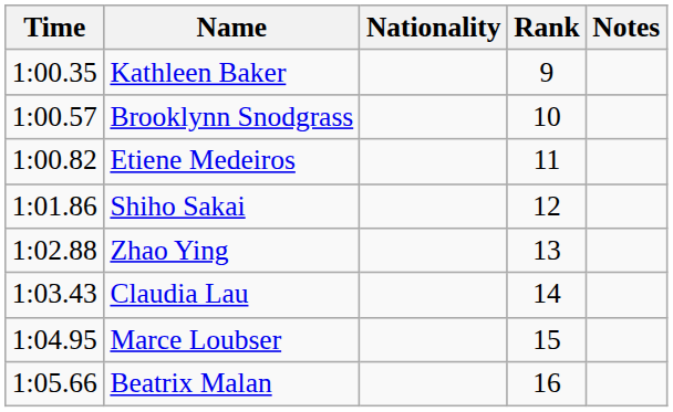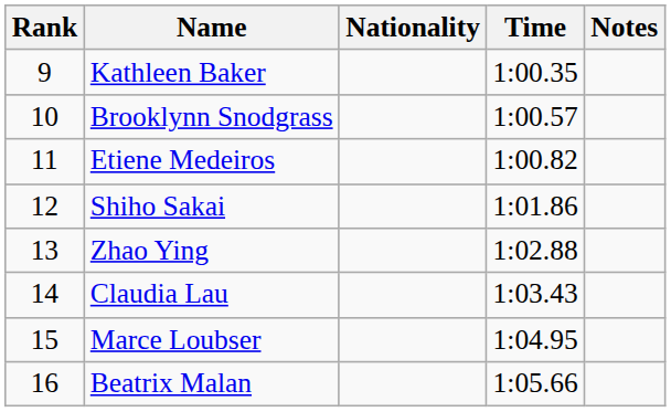 <table class="wikitable sortable" style="text-align:center">
 <tr>
-<th>Time</th>
+<th>Rank</th>
 <th>Name</th>
 <th>Nationality</th>
-<th>Rank</th>
+<th>Time</th>
 <th>Notes</th>
 </tr>
 <tr>
-<td>1:00.35</td>
+<td>9</td>
 <td align=left><a href='#'>Kathleen Baker</a></td>
 <td align=left></td>
-<td>9</td>
+<td>1:00.35</td>
 <td></td>
 </tr>
 <tr>
-<td>1:00.57</td>
+<td>10</td>
 <td align=left><a href='#'>Brooklynn Snodgrass</a></td>
 <td align=left></td>
-<td>10</td>
+<td>1:00.57</td>
 <td></td>
 </tr>
 <tr>
-<td>1:00.82</td>
+<td>11</td>
 <td align=left><a href='#'>Etiene Medeiros</a></td>
 <td align=left></td>
-<td>11</td>
+<td>1:00.82</td>
 <td></td>
 </tr>
 <tr>
-<td>1:01.86</td>
+<td>12</td>
 <td align=left><a href='#'>Shiho Sakai</a></td>
 <td align=left></td>
-<td>12</td>
+<td>1:01.86</td>
 <td></td>
 </tr>
 <tr>
-<td>1:02.88</td>
+<td>13</td>
 <td align=left><a href='#'>Zhao Ying</a></td>
 <td align=left></td>
-<td>13</td>
+<td>1:02.88</td>
 <td></td>
 </tr>
 <tr>
-<td>1:03.43</td>
+<td>14</td>
 <td align=left><a href='#'>Claudia Lau</a></td>
 <td align=left></td>
-<td>14</td>
+<td>1:03.43</td>
 <td></td>
 </tr>
 <tr>
-<td>1:04.95</td>
+<td>15</td>
 <td align=left><a href='#'>Marce Loubser</a></td>
 <td align=left></td>
-<td>15</td>
+<td>1:04.95</td>
 <td></td>
 </tr>
 <tr>
-<td>1:05.66</td>
+<td>16</td>
 <td align=left><a href='#'>Beatrix Malan</a></td>
 <td align=left></td>
-<td>16</td>
+<td>1:05.66</td>
 <td></td>
 </tr>
 </table>
